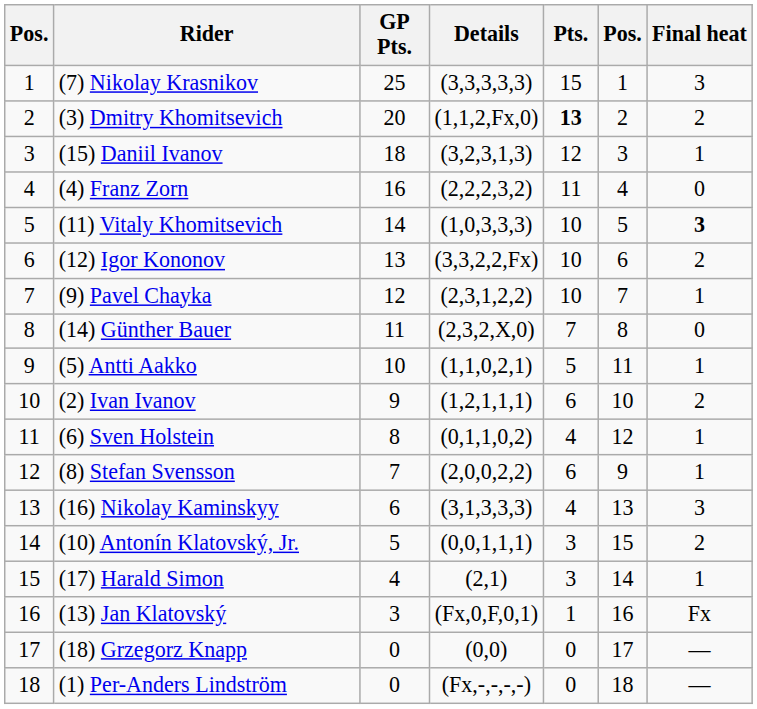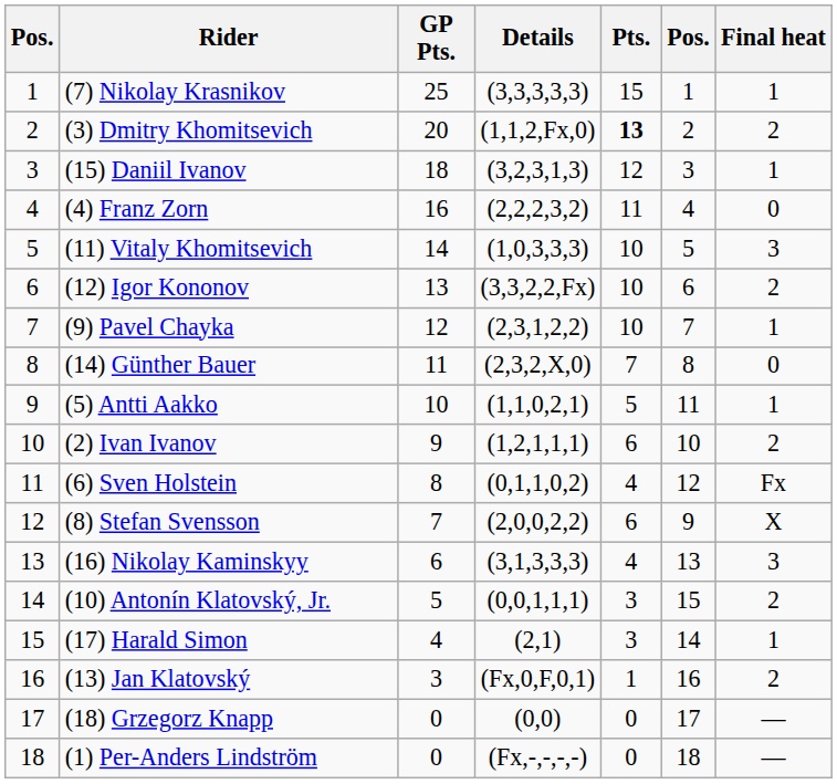 <table class=wikitable style="font-size:93%;">
 <tr>
 <th width=25px>Pos.</th>
 <th width=200px>Rider</th>
 <th width=40px>GP Pts.</th>
 <th width=70px>Details</th>
 <th width=30px>Pts.</th>
 <th width=20px>Pos.</th>
 <th>Final heat</th>
 </tr>
 <tr align=center>
 <td>1</td>
 <td align=left> (7) <a href='#'>Nikolay Krasnikov</a></td>
 <td>25</td>
 <td>(3,3,3,3,3)</td>
 <td>15</td>
 <td>1</td>
-<td>3</td>
+<td>1</td>
 </tr>
 <tr align=center>
 <td>2</td>
 <td align=left> (3) <a href='#'>Dmitry Khomitsevich</a></td>
 <td>20</td>
 <td>(1,1,2,Fx,0)</td>
 <td><strong>13</strong></td>
 <td>2</td>
 <td>2</td>
 </tr>
 <tr align=center>
 <td>3</td>
 <td align=left> (15) <a href='#'>Daniil Ivanov</a></td>
 <td>18</td>
 <td>(3,2,3,1,3)</td>
 <td>12</td>
 <td>3</td>
 <td>1</td>
 </tr>
 <tr align=center>
 <td>4</td>
 <td align=left> (4) <a href='#'>Franz Zorn</a></td>
 <td>16</td>
 <td>(2,2,2,3,2)</td>
 <td>11</td>
 <td>4</td>
 <td>0</td>
 </tr>
 <tr align=center>
 <td>5</td>
 <td align=left> (11) <a href='#'>Vitaly Khomitsevich</a></td>
 <td>14</td>
 <td>(1,0,3,3,3)</td>
 <td>10</td>
 <td>5</td>
-<td><strong>3</strong></td>
+<td>3</td>
 </tr>
 <tr align=center>
 <td>6</td>
 <td align=left> (12) <a href='#'>Igor Kononov</a></td>
 <td>13</td>
 <td>(3,3,2,2,Fx)</td>
 <td>10</td>
 <td>6</td>
 <td>2</td>
 </tr>
 <tr align=center>
 <td>7</td>
 <td align=left> (9) <a href='#'>Pavel Chayka</a></td>
 <td>12</td>
 <td>(2,3,1,2,2)</td>
 <td>10</td>
 <td>7</td>
 <td>1</td>
 </tr>
 <tr align=center>
 <td>8</td>
 <td align=left> (14) <a href='#'>Günther Bauer</a></td>
 <td>11</td>
 <td>(2,3,2,X,0)</td>
 <td>7</td>
 <td>8</td>
 <td>0</td>
 </tr>
 <tr align=center>
 <td>9</td>
 <td align=left> (5) <a href='#'>Antti Aakko</a></td>
 <td>10</td>
 <td>(1,1,0,2,1)</td>
 <td>5</td>
 <td>11</td>
 <td>1</td>
 </tr>
 <tr align=center>
 <td>10</td>
 <td align=left> (2) <a href='#'>Ivan Ivanov</a></td>
 <td>9</td>
 <td>(1,2,1,1,1)</td>
 <td>6</td>
 <td>10</td>
 <td>2</td>
 </tr>
 <tr align=center>
 <td>11</td>
 <td align=left> (6) <a href='#'>Sven Holstein</a></td>
 <td>8</td>
 <td>(0,1,1,0,2)</td>
 <td>4</td>
 <td>12</td>
-<td>1</td>
+<td>Fx</td>
 </tr>
 <tr align=center>
 <td>12</td>
 <td align=left> (8) <a href='#'>Stefan Svensson</a></td>
 <td>7</td>
 <td>(2,0,0,2,2)</td>
 <td>6</td>
 <td>9</td>
-<td>1</td>
+<td>X</td>
 </tr>
 <tr align=center>
 <td>13</td>
 <td align=left> (16) <a href='#'>Nikolay Kaminskyy</a></td>
 <td>6</td>
 <td>(3,1,3,3,3)</td>
 <td>4</td>
 <td>13</td>
 <td>3</td>
 </tr>
 <tr align=center>
 <td>14</td>
 <td align=left> (10) <a href='#'>Antonín Klatovský, Jr.</a></td>
 <td>5</td>
 <td>(0,0,1,1,1)</td>
 <td>3</td>
 <td>15</td>
 <td>2</td>
 </tr>
 <tr align=center>
 <td>15</td>
 <td align=left> (17) <a href='#'>Harald Simon</a></td>
 <td>4</td>
 <td>(2,1)</td>
 <td>3</td>
 <td>14</td>
 <td>1</td>
 </tr>
 <tr align=center>
 <td>16</td>
 <td align=left> (13) <a href='#'>Jan Klatovský</a></td>
 <td>3</td>
 <td>(Fx,0,F,0,1)</td>
 <td>1</td>
 <td>16</td>
-<td>Fx</td>
+<td>2</td>
 </tr>
 <tr align=center>
 <td>17</td>
 <td align=left> (18) <a href='#'>Grzegorz Knapp</a></td>
 <td>0</td>
 <td>(0,0)</td>
 <td>0</td>
 <td>17</td>
 <td>—</td>
 </tr>
 <tr align=center>
 <td>18</td>
 <td align=left> (1) <a href='#'>Per-Anders Lindström</a></td>
 <td>0</td>
 <td>(Fx,-,-,-,-)</td>
 <td>0</td>
 <td>18</td>
 <td>—</td>
 </tr>
 </table>
